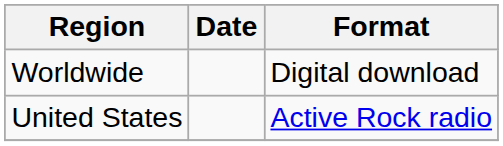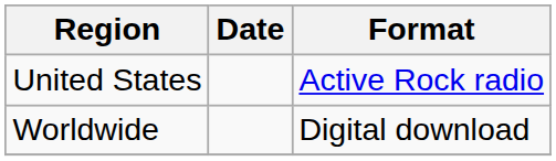 <table class="wikitable">
 <tr>
 <th>Region</th>
 <th>Date</th>
 <th>Format</th>
 </tr>
 <tr>
+<td>United States</td>
+<td></td>
+<td><a href='#'>Active Rock radio</a></td>
+</tr>
+<tr>
 <td>Worldwide</td>
 <td></td>
 <td>Digital download</td>
 </tr>
 <tr>
-<td>United States</td>
-<td></td>
-<td><a href='#'>Active Rock radio</a></td>
-</tr>
-<tr>
 </tr>
 </table>
